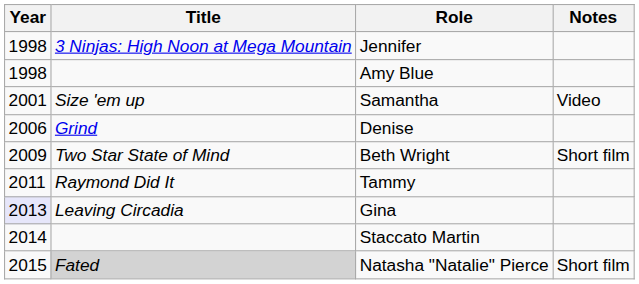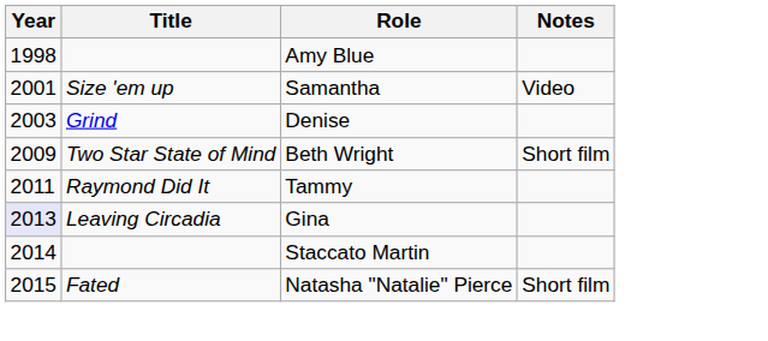 <table class="wikitable sortable">
 <tr>
 <th>Year</th>
 <th>Title</th>
 <th>Role</th>
 <th class="unsortable">Notes</th>
-</tr>
-<tr>
-<td>1998</td>
-<td><em><a href='#'>3 Ninjas: High Noon at Mega Mountain</a></em></td>
-<td>Jennifer</td>
-<td></td>
 </tr>
 <tr>
 <td>1998</td>
 <td><em></em></td>
 <td>Amy Blue</td>
 <td></td>
 </tr>
 <tr>
 <td>2001</td>
 <td><em>Size 'em up</em></td>
 <td>Samantha</td>
 <td>Video</td>
 </tr>
 <tr>
-<td>2006</td>
+<td>2003</td>
 <td><em><a href='#'>Grind</a></em></td>
 <td>Denise</td>
 <td></td>
 </tr>
 <tr>
 <td>2009</td>
 <td><em>Two Star State of Mind</em></td>
 <td>Beth Wright</td>
 <td>Short film</td>
 </tr>
 <tr>
 <td>2011</td>
 <td><em>Raymond Did It</em></td>
 <td>Tammy</td>
 <td></td>
 </tr>
 <tr>
 <td style="background: lavender;">2013</td>
 <td><em>Leaving Circadia</em></td>
 <td>Gina</td>
 <td></td>
 </tr>
 <tr>
 <td>2014</td>
 <td><em></em></td>
 <td>Staccato Martin</td>
 <td></td>
 </tr>
 <tr>
 <td>2015</td>
-<td style="background: lightgrey;"><em>Fated</em></td>
+<td><em>Fated</em></td>
 <td>Natasha "Natalie" Pierce</td>
 <td>Short film</td>
 </tr>
 </table>
